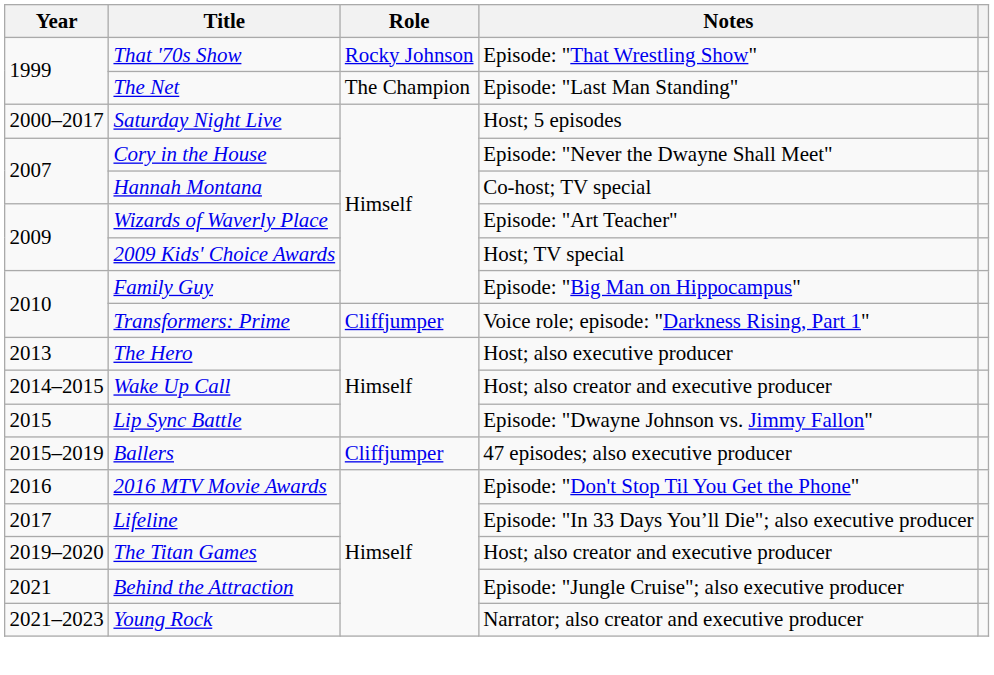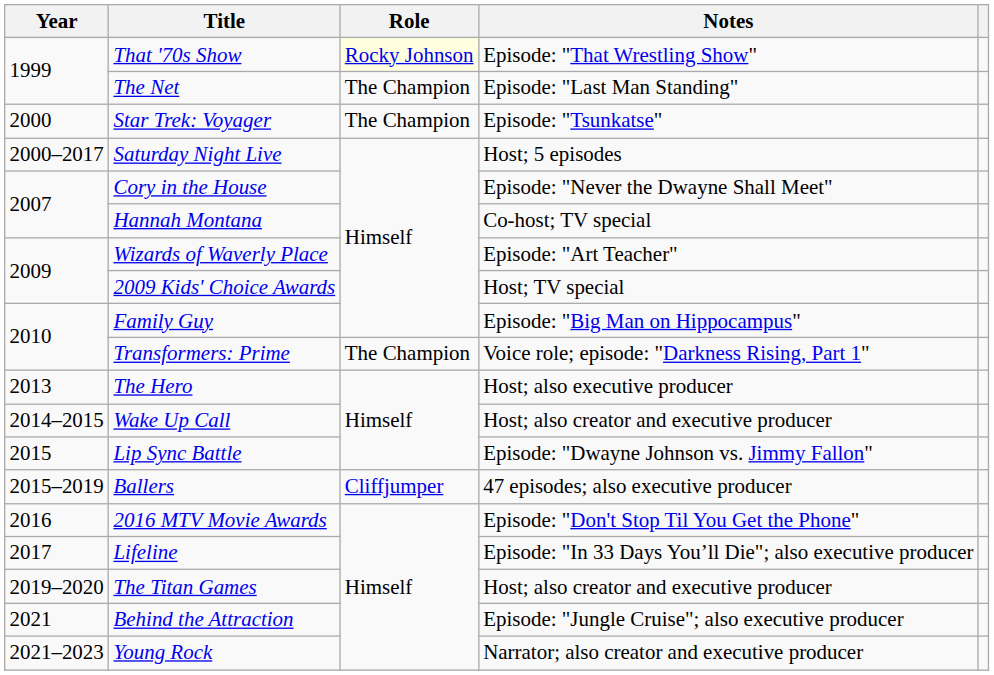 <table class="wikitable sortable">
 <tr>
 <th>Year</th>
 <th>Title</th>
 <th>Role</th>
 <th class="unsortable">Notes</th>
 <th class="unsortable"></th>
 </tr>
 <tr>
 <td rowspan=2>1999</td>
 <td><em><a href='#'>That '70s Show</a></em></td>
-<td><a href='#'>Rocky Johnson</a></td>
+<td style="background: lightyellow;"><a href='#'>Rocky Johnson</a></td>
 <td>Episode: "<a href='#'>That Wrestling Show</a>"</td>
 <td style="text-align: center;"></td>
 </tr>
 <tr>
 <td data-sort-value="Net, The"><em><a href='#'>The Net</a></em></td>
 <td>The Champion</td>
 <td>Episode: "Last Man Standing"</td>
+<td style="text-align: center;"></td>
+</tr>
+<tr>
+<td>2000</td>
+<td><em><a href='#'>Star Trek: Voyager</a></em></td>
+<td>The Champion</td>
+<td>Episode: "<a href='#'>Tsunkatse</a>"</td>
 <td style="text-align: center;"></td>
 </tr>
 <tr>
 <td>2000–2017</td>
 <td><em><a href='#'>Saturday Night Live</a></em></td>
 <td rowspan=6>Himself</td>
 <td>Host; 5 episodes</td>
 <td style="text-align: center;"></td>
 </tr>
 <tr>
 <td rowspan=2>2007</td>
 <td><em><a href='#'>Cory in the House</a></em></td>
 <td>Episode: "Never the Dwayne Shall Meet"</td>
 <td style="text-align: center;"></td>
 </tr>
 <tr>
 <td><em><a href='#'>Hannah Montana</a></em></td>
 <td>Co-host; TV special</td>
 <td style="text-align: center;"></td>
 </tr>
 <tr>
 <td rowspan=2>2009</td>
 <td><em><a href='#'>Wizards of Waverly Place</a></em></td>
 <td>Episode: "Art Teacher"</td>
 <td style="text-align: center;"></td>
 </tr>
 <tr>
 <td><em><a href='#'>2009 Kids' Choice Awards</a></em></td>
 <td>Host; TV special</td>
 <td style="text-align: center;"></td>
 </tr>
 <tr>
 <td rowspan=2>2010</td>
 <td><em><a href='#'>Family Guy</a></em></td>
 <td>Episode: "<a href='#'>Big Man on Hippocampus</a>"</td>
 <td style="text-align: center;"></td>
 </tr>
 <tr>
 <td><em><a href='#'>Transformers: Prime</a></em></td>
-<td><a href='#'>Cliffjumper</a></td>
+<td>The Champion</td>
 <td>Voice role; episode: "<a href='#'>Darkness Rising, Part 1</a>"</td>
 <td style="text-align: center;"></td>
 </tr>
 <tr>
 <td>2013</td>
 <td data-sort-value="Hero, The"><em><a href='#'>The Hero</a></em></td>
 <td rowspan=3>Himself</td>
 <td>Host; also executive producer</td>
 <td style="text-align: center;"></td>
 </tr>
 <tr>
 <td>2014–2015</td>
 <td><em><a href='#'>Wake Up Call</a></em></td>
 <td>Host; also creator and executive producer</td>
 <td style="text-align: center;"></td>
 </tr>
 <tr>
 <td>2015</td>
 <td><em><a href='#'>Lip Sync Battle</a></em></td>
 <td>Episode: "Dwayne Johnson vs. <a href='#'>Jimmy Fallon</a>"</td>
 <td style="text-align: center;"></td>
 </tr>
 <tr>
 <td>2015–2019</td>
 <td><em><a href='#'>Ballers</a></em></td>
 <td><a href='#'>Cliffjumper</a></td>
 <td>47 episodes; also executive producer</td>
 <td style="text-align: center;"></td>
 </tr>
 <tr>
 <td>2016</td>
 <td><em><a href='#'>2016 MTV Movie Awards</a></em></td>
 <td rowspan=5>Himself</td>
 <td>Episode: "<a href='#'>Don't Stop Til You Get the Phone</a>"</td>
 <td style="text-align: center;"></td>
 </tr>
 <tr>
 <td>2017</td>
 <td><em><a href='#'>Lifeline</a></em></td>
 <td>Episode: "In 33 Days You’ll Die"; also executive producer</td>
 <td style="text-align: center;"></td>
 </tr>
 <tr>
 <td>2019–2020</td>
 <td data-sort-value="Titan Games, The"><em><a href='#'>The Titan Games</a></em></td>
 <td>Host; also creator and executive producer</td>
 <td style="text-align: center;"></td>
 </tr>
 <tr>
 <td>2021</td>
 <td><em><a href='#'>Behind the Attraction</a></em></td>
 <td>Episode: "Jungle Cruise"; also executive producer</td>
 <td style="text-align: center;"></td>
 </tr>
 <tr>
 <td>2021–2023</td>
 <td><em><a href='#'>Young Rock</a></em></td>
 <td>Narrator; also creator and executive producer</td>
 <td style="text-align: center;"></td>
 </tr>
 </table>
